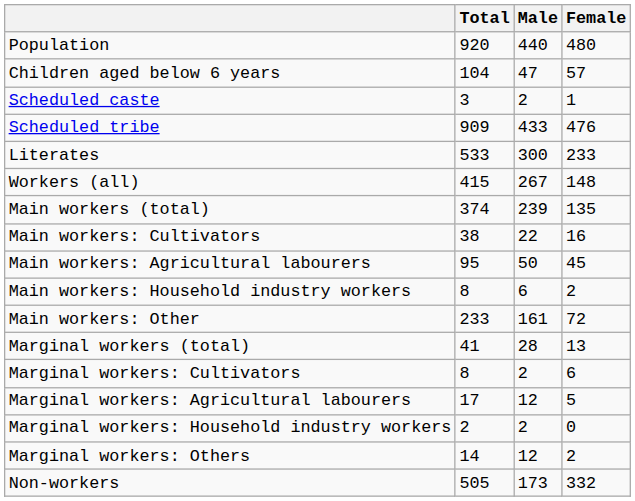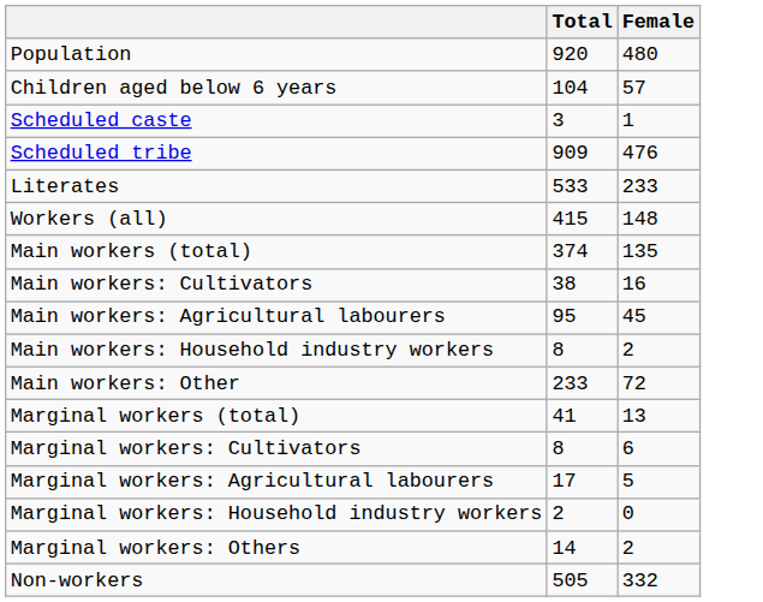 <table class="wikitable sortable">
 <tr>
 <th></th>
 <th>Total</th>
-<th>Male</th>
 <th>Female</th>
 </tr>
 <tr>
 <td>Population</td>
 <td>920</td>
-<td>440</td>
 <td>480</td>
 </tr>
 <tr>
 <td>Children aged below 6 years</td>
 <td>104</td>
-<td>47</td>
 <td>57</td>
 </tr>
 <tr>
 <td><a href='#'>Scheduled caste</a></td>
 <td>3</td>
-<td>2</td>
 <td>1</td>
 </tr>
 <tr>
 <td><a href='#'>Scheduled tribe</a></td>
 <td>909</td>
-<td>433</td>
 <td>476</td>
 </tr>
 <tr>
 <td>Literates</td>
 <td>533</td>
-<td>300</td>
 <td>233</td>
 </tr>
 <tr>
 <td>Workers (all)</td>
 <td>415</td>
-<td>267</td>
 <td>148</td>
 </tr>
 <tr>
 <td>Main workers (total)</td>
 <td>374</td>
-<td>239</td>
 <td>135</td>
 </tr>
 <tr>
 <td>Main workers: Cultivators</td>
 <td>38</td>
-<td>22</td>
 <td>16</td>
 </tr>
 <tr>
 <td>Main workers: Agricultural labourers</td>
 <td>95</td>
-<td>50</td>
 <td>45</td>
 </tr>
 <tr>
 <td>Main workers: Household industry workers</td>
 <td>8</td>
-<td>6</td>
 <td>2</td>
 </tr>
 <tr>
 <td>Main workers: Other</td>
 <td>233</td>
-<td>161</td>
 <td>72</td>
 </tr>
 <tr>
 <td>Marginal workers (total)</td>
 <td>41</td>
-<td>28</td>
 <td>13</td>
 </tr>
 <tr>
 <td>Marginal workers: Cultivators</td>
 <td>8</td>
-<td>2</td>
 <td>6</td>
 </tr>
 <tr>
 <td>Marginal workers: Agricultural labourers</td>
 <td>17</td>
-<td>12</td>
 <td>5</td>
 </tr>
 <tr>
 <td>Marginal workers: Household industry workers</td>
-<td>2</td>
 <td>2</td>
 <td>0</td>
 </tr>
 <tr>
 <td>Marginal workers: Others</td>
 <td>14</td>
-<td>12</td>
 <td>2</td>
 </tr>
 <tr>
 <td>Non-workers</td>
 <td>505</td>
-<td>173</td>
 <td>332</td>
 </tr>
 </table>
